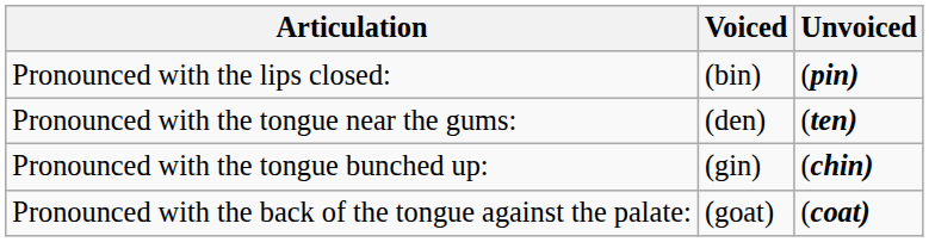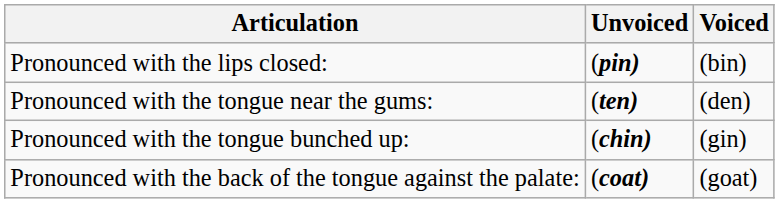 <table class="wikitable">
 <tr>
 <th>Articulation</th>
+<th>Unvoiced</th>
 <th>Voiced</th>
-<th>Unvoiced</th>
 </tr>
 <tr>
 <td>Pronounced with the lips closed:</td>
+<td> (<strong><em>p<strong>in<em>)</td>
 <td> (</em></strong>b</strong>in</em>)</td>
-<td> (<strong><em>p<strong>in<em>)</td>
 </tr>
 <tr>
 <td>Pronounced with the tongue near the gums:</td>
+<td> (<strong><em>t<strong>en<em>)</td>
 <td> (</em></strong>d</strong>en</em>)</td>
-<td> (<strong><em>t<strong>en<em>)</td>
 </tr>
 <tr>
 <td>Pronounced with the tongue bunched up:</td>
+<td> (<strong><em>ch<strong>in<em>)</td>
 <td> (</em></strong>g</strong>in</em>)</td>
-<td> (<strong><em>ch<strong>in<em>)</td>
 </tr>
 <tr>
 <td>Pronounced with the back of the tongue against the palate:</td>
+<td> (<strong><em>c<strong>oat<em>)</td>
 <td> (</em></strong>g</strong>oat</em>)</td>
-<td> (<strong><em>c<strong>oat<em>)</td>
 </tr>
 </table>
